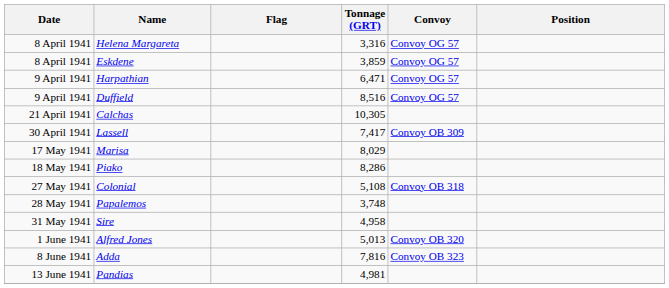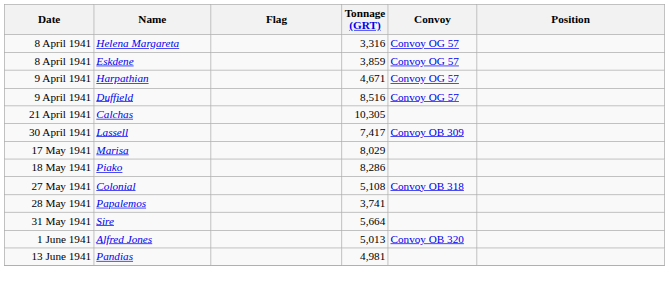 <table class="wikitable sortable" style="margin: 1em auto 1em auto;"|->
 <tr>
 <th width="120px">Date</th>
 <th width="160px">Name</th>
 <th width="180px">Flag</th>
 <th width="25px">Tonnage <a href='#'>(GRT)</a></th>
 <th width="120px">Convoy</th>
 <th width="260px">Position</th>
 </tr>
 <tr>
 <td align="right">8 April 1941</td>
 <td align="left"><a href='#'><em>Helena Margareta</em></a></td>
 <td align="left"></td>
 <td align="right">3,316</td>
 <td align="left"><a href='#'>Convoy OG 57</a></td>
 <td align="left"></td>
 </tr>
 <tr>
 <td align="right">8 April 1941</td>
 <td align="left"><a href='#'><em>Eskdene</em></a></td>
 <td align="left"></td>
 <td align="right">3,859</td>
 <td align="left"><a href='#'>Convoy OG 57</a></td>
 <td align="left"></td>
 </tr>
 <tr>
 <td align="right">9 April 1941</td>
 <td align="left"><a href='#'><em>Harpathian</em></a></td>
 <td align="left"></td>
-<td align="right">6,471</td>
+<td align="right">4,671</td>
 <td align="left"><a href='#'>Convoy OG 57</a></td>
 <td align="left"></td>
 </tr>
 <tr>
 <td align="right">9 April 1941</td>
 <td align="left"><a href='#'><em>Duffield</em></a></td>
 <td align="left"></td>
 <td align="right">8,516</td>
 <td align="left"><a href='#'>Convoy OG 57</a></td>
 <td align="left"></td>
 </tr>
 <tr>
 <td align="right">21 April 1941</td>
 <td align="left"><a href='#'><em>Calchas</em></a></td>
 <td align="left"></td>
 <td align="right">10,305</td>
 <td align="left"></td>
 <td align="left"></td>
 </tr>
 <tr>
 <td align="right">30 April 1941</td>
 <td align="left"><a href='#'><em>Lassell</em></a></td>
 <td align="left"></td>
 <td align="right">7,417</td>
 <td align="left"><a href='#'>Convoy OB 309</a></td>
 <td align="left"></td>
 </tr>
 <tr>
 <td align="right">17 May 1941</td>
 <td align="left"><a href='#'><em>Marisa</em></a></td>
 <td align="left"></td>
 <td align="right">8,029</td>
 <td align="left"></td>
 <td align="left"></td>
 </tr>
 <tr>
 <td align="right">18 May 1941</td>
 <td align="left"><a href='#'><em>Piako</em></a></td>
 <td align="left"></td>
 <td align="right">8,286</td>
 <td align="left"></td>
 <td align="left"></td>
 </tr>
 <tr>
 <td align="right">27 May 1941</td>
 <td align="left"><a href='#'><em>Colonial</em></a></td>
 <td align="left"></td>
 <td align="right">5,108</td>
 <td align="left"><a href='#'>Convoy OB 318</a></td>
 <td align="left"></td>
 </tr>
 <tr>
 <td align="right">28 May 1941</td>
 <td align="left"><a href='#'><em>Papalemos</em></a></td>
 <td align="left"></td>
-<td align="right">3,748</td>
+<td align="right">3,741</td>
 <td align="left"></td>
 <td align="left"></td>
 </tr>
 <tr>
 <td align="right">31 May 1941</td>
 <td align="left"><a href='#'><em>Sire</em></a></td>
 <td align="left"></td>
-<td align="right">4,958</td>
+<td align="right">5,664</td>
 <td align="left"></td>
 <td align="left"></td>
 </tr>
 <tr>
 <td align="right">1 June 1941</td>
 <td align="left"><a href='#'><em>Alfred Jones</em></a></td>
 <td align="left"></td>
 <td align="right">5,013</td>
 <td align="left"><a href='#'>Convoy OB 320</a></td>
-<td align="left"></td>
-</tr>
-<tr>
-<td align="right">8 June 1941</td>
-<td align="left"><a href='#'><em>Adda</em></a></td>
-<td align="left"></td>
-<td align="right">7,816</td>
-<td align="left"><a href='#'>Convoy OB 323</a></td>
 <td align="left"></td>
 </tr>
 <tr>
 <td align="right">13 June 1941</td>
 <td align="left"><a href='#'><em>Pandias</em></a></td>
 <td align="left"></td>
 <td align="right">4,981</td>
 <td align="left"></td>
 <td align="left"></td>
 </tr>
 <tr>
 </tr>
 </table>
